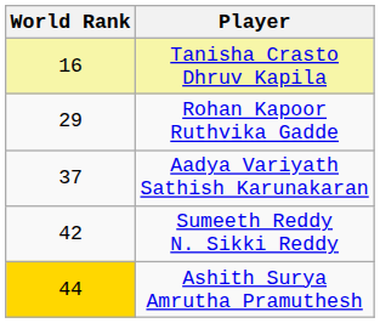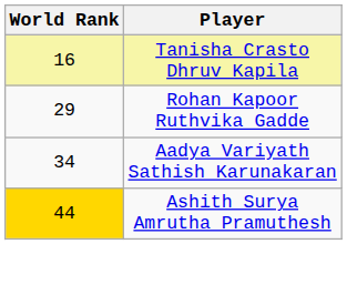 <table class="wikitable sortable" style="text-align:center;">
 <tr>
 <th>World Rank</th>
 <th>Player</th>
 </tr>
 <tr style="background:#f7f6a8">
 <td>16</td>
 <td><a href='#'>Tanisha Crasto</a><br><a href='#'>Dhruv Kapila</a></td>
 </tr>
 <tr>
 <td>29</td>
 <td><a href='#'>Rohan Kapoor</a><br><a href='#'>Ruthvika Gadde</a></td>
 </tr>
 <tr>
-<td>37</td>
+<td>34</td>
 <td><a href='#'>Aadya Variyath</a><br><a href='#'>Sathish Karunakaran</a></td>
-</tr>
-<tr>
-<td>42</td>
-<td><a href='#'>Sumeeth Reddy</a><br><a href='#'>N. Sikki Reddy</a></td>
 </tr>
 <tr>
 <td style="background: gold;">44</td>
 <td><a href='#'>Ashith Surya</a><br><a href='#'>Amrutha Pramuthesh</a></td>
 </tr>
 </table>
